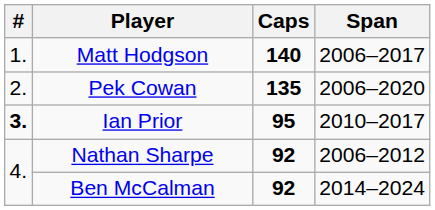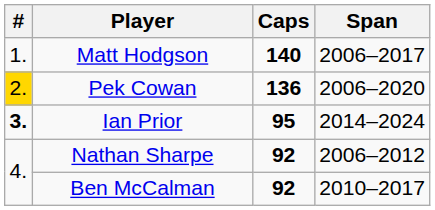 <table class="wikitable sortable" style="text-align:center;">
 <tr>
 <th>#</th>
 <th style="width:160px;">Player</th>
 <th>Caps</th>
 <th>Span</th>
 </tr>
 <tr>
 <td>1.</td>
 <td><a href='#'>Matt Hodgson</a></td>
 <td><strong>140</strong></td>
 <td>2006–2017</td>
 </tr>
 <tr>
-<td>2.</td>
+<td style="background: gold;">2.</td>
 <td><a href='#'>Pek Cowan</a></td>
-<td><strong>135</strong></td>
+<td><strong>136</strong></td>
 <td>2006–2020</td>
 </tr>
 <tr>
 <td><strong>3.</strong></td>
 <td><a href='#'>Ian Prior</a></td>
 <td><strong>95</strong></td>
-<td>2010–2017</td>
+<td>2014–2024</td>
 </tr>
 <tr>
 <td rowspan="2">4.</td>
 <td><a href='#'>Nathan Sharpe</a></td>
 <td><strong>92</strong></td>
 <td>2006–2012</td>
 </tr>
 <tr>
 <td><a href='#'>Ben McCalman</a></td>
 <td><strong>92</strong></td>
-<td>2014–2024</td>
+<td>2010–2017</td>
 </tr>
 </table>
